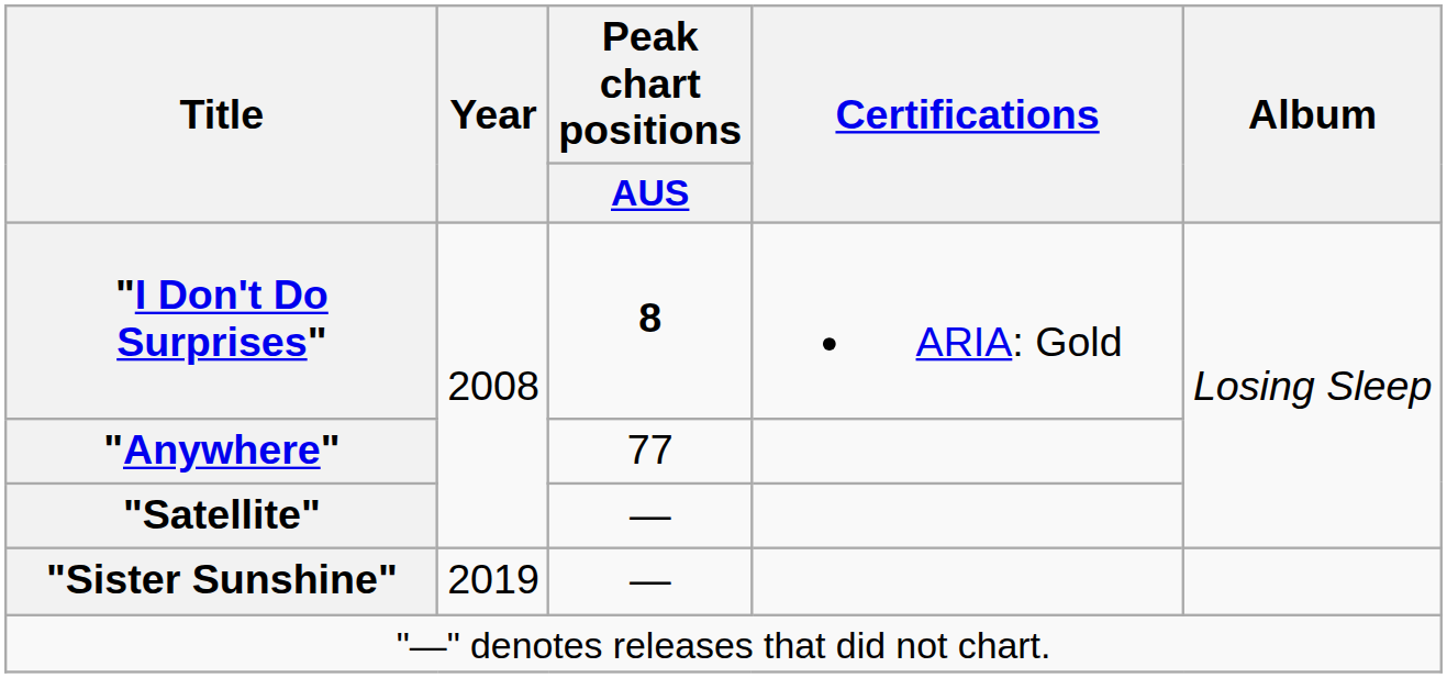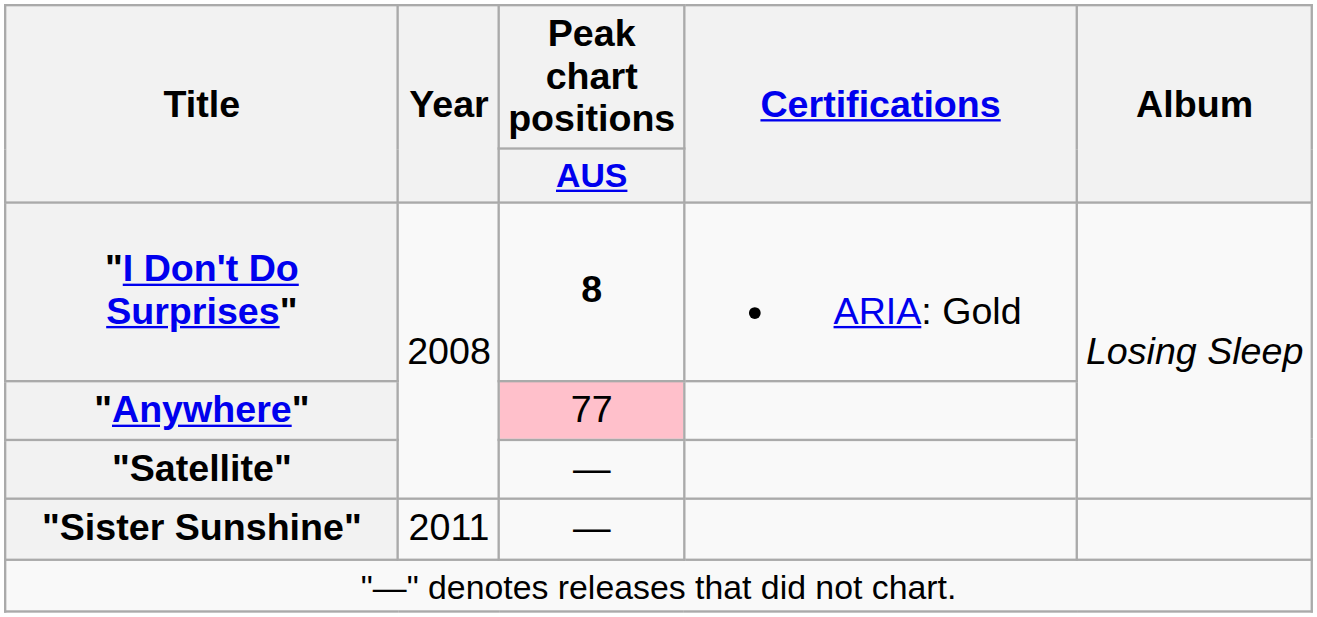 <table class="wikitable plainrowheaders" style="text-align:center;">
 <tr>
 <th scope="col" rowspan="2" style="width:10em;">Title</th>
 <th scope="col" rowspan="2">Year</th>
 <th scope="col">Peak chart positions</th>
 <th scope="col" rowspan="2" style="width:10em;"><a href='#'>Certifications</a></th>
 <th scope="col" rowspan="2">Album</th>
 </tr>
 <tr>
 <th scope="col" style="width:3em; font-size:90%"><a href='#'>AUS</a><br></th>
 </tr>
 <tr>
 <th scope="row">"<a href='#'>I Don't Do Surprises</a>"</th>
 <td rowspan="3">2008</td>
 <td><strong>8</strong></td>
 <td><br><ul><li><a href='#'>ARIA</a>: Gold</li></ul></td>
 <td rowspan="3"><em>Losing Sleep</em></td>
 </tr>
 <tr>
 <th scope="row">"<a href='#'>Anywhere</a>"</th>
-<td>77</td>
+<td style="background: pink;">77</td>
 <td></td>
 </tr>
 <tr>
 <th scope="row">"Satellite"</th>
 <td>—</td>
 <td></td>
 </tr>
 <tr>
 <th scope="row">"Sister Sunshine"</th>
-<td>2019</td>
+<td>2011</td>
 <td>—</td>
 <td></td>
 <td></td>
 </tr>
 <tr>
 <td colspan="6" style="text-align:center; font-size:90%;">"—" denotes releases that did not chart.</td>
 </tr>
 </table>
